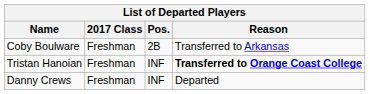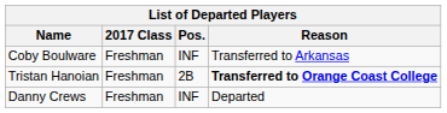 <table class="wikitable collapsible">
 <tr>
 <th colspan="4">List of Departed Players</th>
 </tr>
 <tr>
 <th>Name</th>
 <th>2017 Class</th>
 <th>Pos.</th>
 <th>Reason</th>
 </tr>
 <tr>
 <td>Coby Boulware</td>
 <td>Freshman</td>
-<td>2B</td>
+<td>INF</td>
 <td>Transferred to <a href='#'>Arkansas</a></td>
 </tr>
 <tr>
 <td>Tristan Hanoian</td>
 <td>Freshman</td>
-<td>INF</td>
+<td>2B</td>
 <td><strong>Transferred to <a href='#'>Orange Coast College</a></strong></td>
 </tr>
 <tr>
 <td>Danny Crews</td>
 <td>Freshman</td>
 <td>INF</td>
 <td>Departed</td>
 </tr>
 </table>
